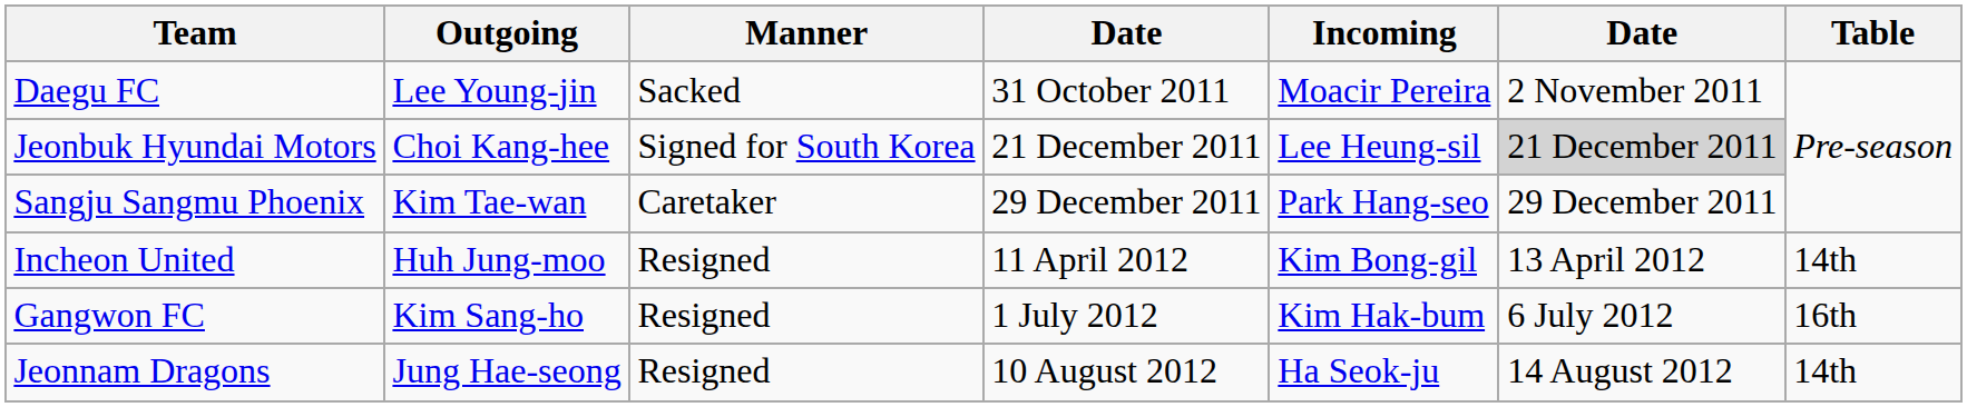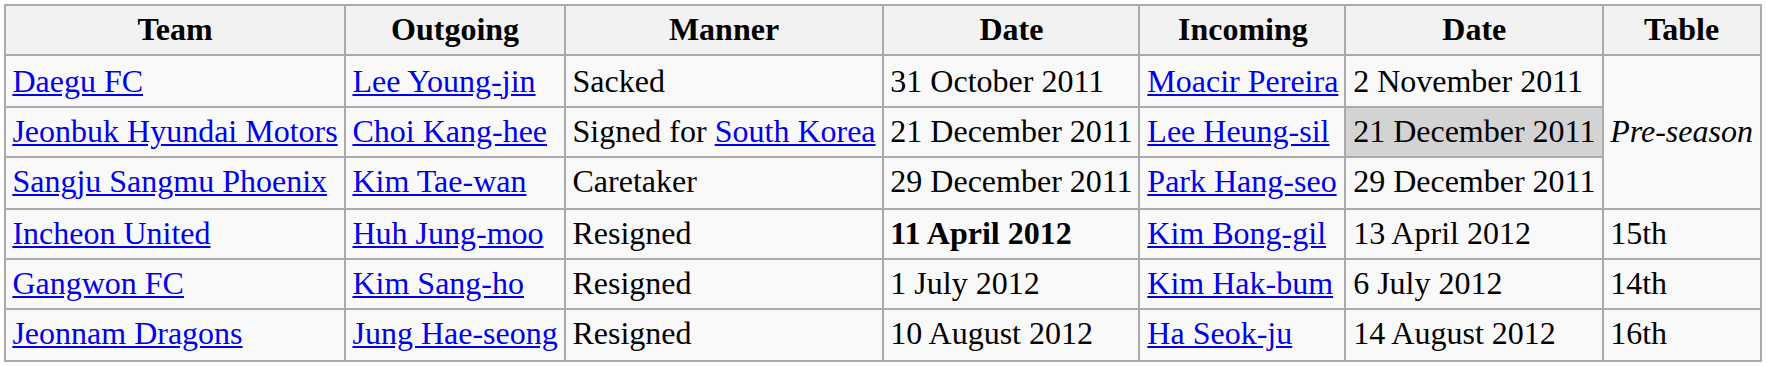 <table class="wikitable">
 <tr>
 <th>Team</th>
 <th>Outgoing</th>
 <th>Manner</th>
 <th>Date</th>
 <th>Incoming</th>
 <th>Date</th>
 <th>Table</th>
 </tr>
 <tr>
 <td><a href='#'>Daegu FC</a></td>
 <td> <a href='#'>Lee Young-jin</a></td>
 <td>Sacked</td>
 <td>31 October 2011</td>
 <td> <a href='#'>Moacir Pereira</a></td>
 <td>2 November 2011</td>
 <td rowspan="3"><em>Pre-season</em></td>
 </tr>
 <tr>
 <td><a href='#'>Jeonbuk Hyundai Motors</a></td>
 <td> <a href='#'>Choi Kang-hee</a></td>
 <td>Signed for <a href='#'>South Korea</a></td>
 <td>21 December 2011</td>
 <td> <a href='#'>Lee Heung-sil</a></td>
 <td style="background: lightgrey;">21 December 2011</td>
 </tr>
 <tr>
 <td><a href='#'>Sangju Sangmu Phoenix</a></td>
 <td> <a href='#'>Kim Tae-wan</a></td>
 <td>Caretaker</td>
 <td>29 December 2011</td>
 <td> <a href='#'>Park Hang-seo</a></td>
 <td>29 December 2011</td>
 </tr>
 <tr>
 <td><a href='#'>Incheon United</a></td>
 <td> <a href='#'>Huh Jung-moo</a></td>
 <td>Resigned</td>
-<td>11 April 2012</td>
+<td><strong>11 April 2012</strong></td>
 <td> <a href='#'>Kim Bong-gil</a></td>
 <td>13 April 2012</td>
-<td>14th</td>
+<td>15th</td>
 </tr>
 <tr>
 <td><a href='#'>Gangwon FC</a></td>
 <td> <a href='#'>Kim Sang-ho</a></td>
 <td>Resigned</td>
 <td>1 July 2012</td>
 <td> <a href='#'>Kim Hak-bum</a></td>
 <td>6 July 2012</td>
-<td>16th</td>
+<td>14th</td>
 </tr>
 <tr>
 <td><a href='#'>Jeonnam Dragons</a></td>
 <td> <a href='#'>Jung Hae-seong</a></td>
 <td>Resigned</td>
 <td>10 August 2012</td>
 <td> <a href='#'>Ha Seok-ju</a></td>
 <td>14 August 2012</td>
-<td>14th</td>
+<td>16th</td>
 </tr>
 </table>
